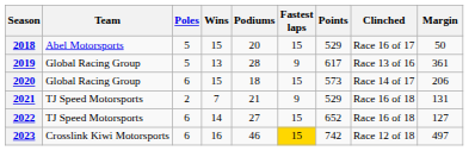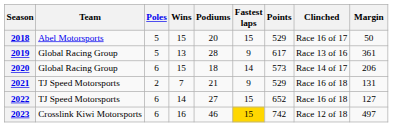 <table class="wikitable sortable" style="font-size:85%; text-align:center;">
 <tr>
 <th scope=col>Season</th>
 <th scope=col>Team</th>
 <th scope=col><a href='#'>Poles</a></th>
 <th scope=col>Wins</th>
 <th scope=col>Podiums</th>
 <th scope=col width="40">Fastest laps</th>
 <th scope=col>Points</th>
 <th scope=col>Clinched</th>
 <th scope=col width="50">Margin</th>
 </tr>
 <tr>
 <th><a href='#'>2018</a></th>
 <td align=left> <a href='#'>Abel Motorsports</a></td>
 <td>5</td>
 <td>15</td>
 <td>20</td>
 <td>15</td>
 <td>529</td>
 <td>Race 16 of 17</td>
 <td>50</td>
 </tr>
 <tr>
 <th><a href='#'>2019</a></th>
 <td align=left> Global Racing Group</td>
 <td>5</td>
 <td>13</td>
 <td>28</td>
 <td>9</td>
 <td>617</td>
 <td>Race 13 of 16</td>
 <td>361</td>
 </tr>
 <tr>
 <th><a href='#'>2020</a></th>
 <td align=left> Global Racing Group</td>
 <td>6</td>
 <td>15</td>
 <td>18</td>
-<td>15</td>
+<td>14</td>
 <td>573</td>
 <td>Race 14 of 17</td>
 <td>206</td>
 </tr>
 <tr>
 <th><a href='#'>2021</a></th>
 <td align=left>  TJ Speed Motorsports</td>
 <td>2</td>
 <td>7</td>
 <td>21</td>
 <td>9</td>
 <td>529</td>
 <td>Race 16 of 18</td>
 <td>131</td>
 </tr>
 <tr>
 <th><a href='#'>2022</a></th>
 <td align=left>  TJ Speed Motorsports</td>
 <td>6</td>
 <td>14</td>
 <td>27</td>
 <td>15</td>
 <td>652</td>
 <td>Race 16 of 18</td>
 <td>127</td>
 </tr>
 <tr>
 <th><a href='#'>2023</a></th>
 <td align=left> Crosslink Kiwi Motorsports</td>
 <td>6</td>
 <td>16</td>
 <td>46</td>
 <td style="background: gold;">15</td>
 <td>742</td>
 <td>Race 12 of 18</td>
 <td>497</td>
 </tr>
 </table>
